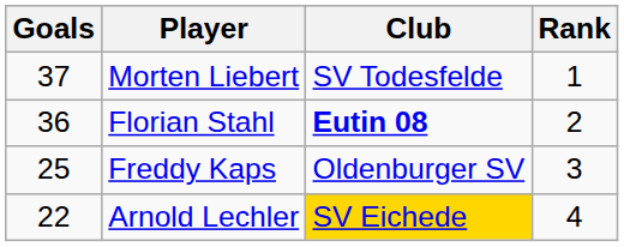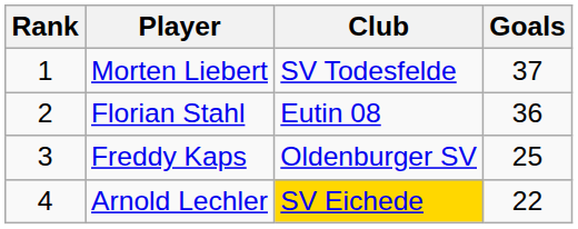 <table class="wikitable" style="text-align:center">
 <tr>
-<th>Goals</th>
+<th>Rank</th>
 <th>Player</th>
 <th>Club</th>
-<th>Rank</th>
+<th>Goals</th>
 </tr>
 <tr>
-<td>37</td>
+<td>1</td>
 <td align="left"> <a href='#'>Morten Liebert</a></td>
 <td align="left"><a href='#'>SV Todesfelde</a></td>
-<td>1</td>
+<td>37</td>
 </tr>
 <tr>
+<td>2</td>
+<td align="left"> <a href='#'>Florian Stahl</a></td>
+<td align="left"><a href='#'>Eutin 08</a></td>
 <td>36</td>
-<td align="left"> <a href='#'>Florian Stahl</a></td>
-<td align="left"><strong><a href='#'>Eutin 08</a></strong></td>
-<td>2</td>
 </tr>
 <tr>
-<td>25</td>
+<td>3</td>
 <td align="left"> <a href='#'>Freddy Kaps</a></td>
 <td align="left"><a href='#'>Oldenburger SV</a></td>
-<td>3</td>
+<td>25</td>
 </tr>
 <tr>
-<td>22</td>
+<td>4</td>
 <td align="left"> <a href='#'>Arnold Lechler</a></td>
 <td align="left" style="background: gold;"><a href='#'>SV Eichede</a></td>
-<td>4</td>
+<td>22</td>
 </tr>
 </table>
